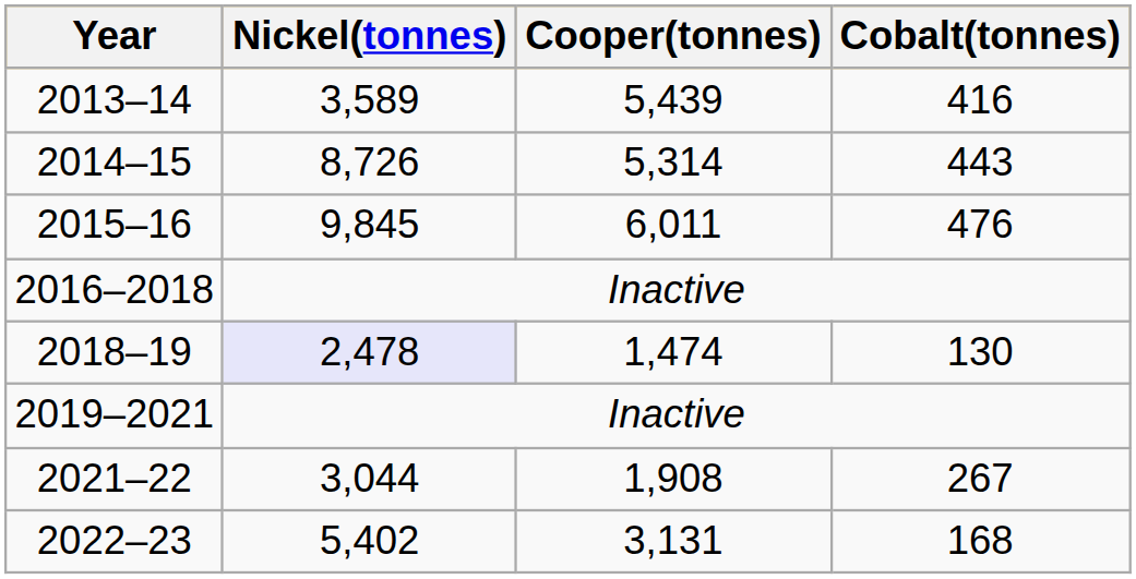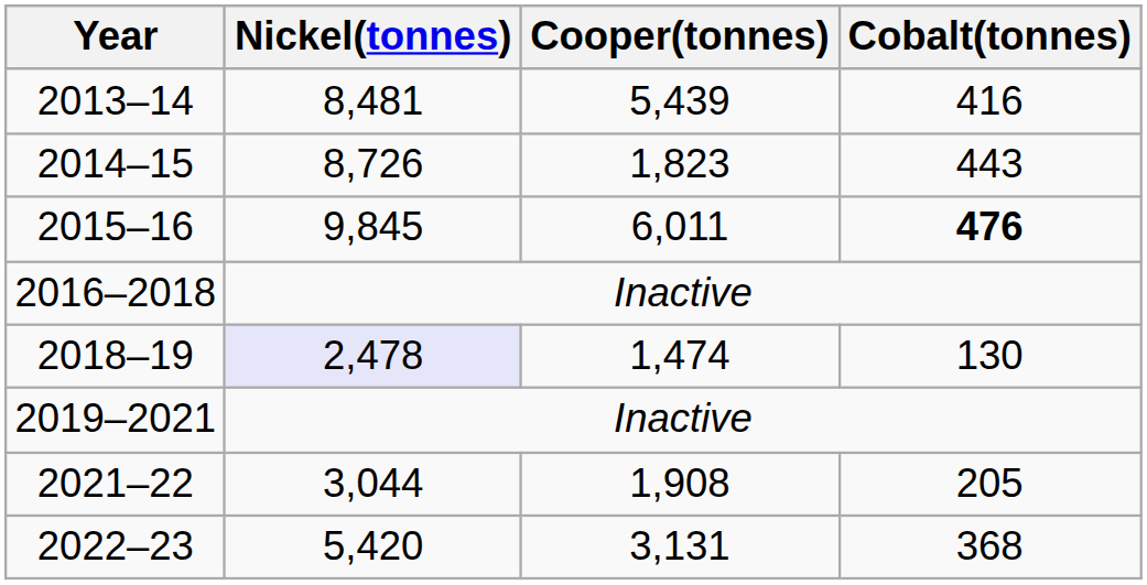 <table class="wikitable">
 <tr style="text-align:center; background:#daa520;">
 <th>Year</th>
 <th>Nickel(<a href='#'>tonnes</a>)</th>
 <th>Cooper(tonnes)</th>
 <th>Cobalt(tonnes)</th>
 </tr>
 <tr style="text-align:center;">
 <td>2013–14</td>
-<td>3,589</td>
+<td>8,481</td>
 <td>5,439</td>
 <td>416</td>
 </tr>
 <tr style="text-align:center;">
 <td>2014–15</td>
 <td>8,726</td>
-<td>5,314</td>
+<td>1,823</td>
 <td>443</td>
 </tr>
 <tr style="text-align:center;">
 <td>2015–16</td>
 <td>9,845</td>
 <td>6,011</td>
-<td>476</td>
+<td><strong>476</strong></td>
 </tr>
 <tr style="text-align:center;">
 <td>2016–2018</td>
 <td colspan=6><em>Inactive</em></td>
 </tr>
 <tr style="text-align:center;">
 <td>2018–19</td>
 <td style="background: lavender;">2,478</td>
 <td>1,474</td>
 <td>130</td>
 </tr>
 <tr style="text-align:center;">
 <td>2019–2021</td>
 <td colspan=6><em>Inactive</em></td>
 </tr>
 <tr style="text-align:center;">
 <td>2021–22</td>
 <td>3,044</td>
 <td>1,908</td>
-<td>267</td>
+<td>205</td>
 </tr>
 <tr style="text-align:center;">
 <td>2022–23</td>
-<td>5,402</td>
+<td>5,420</td>
 <td>3,131</td>
-<td>168</td>
+<td>368</td>
 </tr>
 </table>
